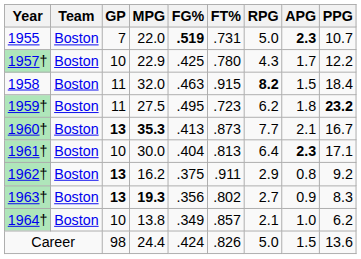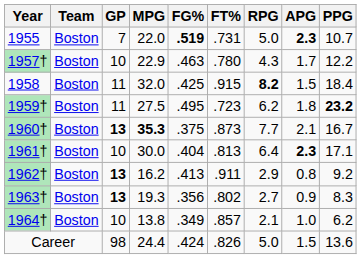 <table class="wikitable sortable" style="font-size:95%; text-align:right;">
 <tr>
 <th>Year</th>
 <th>Team</th>
 <th>GP</th>
 <th>MPG</th>
 <th>FG%</th>
 <th>FT%</th>
 <th>RPG</th>
 <th>APG</th>
 <th>PPG</th>
 </tr>
 <tr>
 <td style="text-align:left;"><a href='#'>1955</a></td>
 <td style="text-align:left;"><a href='#'>Boston</a></td>
 <td>7</td>
 <td>22.0</td>
 <td><strong>.519</strong></td>
 <td>.731</td>
 <td>5.0</td>
 <td><strong>2.3</strong></td>
 <td>10.7</td>
 </tr>
 <tr>
 <td style="text-align:left;background:#afe6ba;"><a href='#'>1957</a>†</td>
 <td style="text-align:left;"><a href='#'>Boston</a></td>
 <td>10</td>
 <td>22.9</td>
-<td>.425</td>
+<td>.463</td>
 <td>.780</td>
 <td>4.3</td>
 <td>1.7</td>
 <td>12.2</td>
 </tr>
 <tr>
 <td style="text-align:left;"><a href='#'>1958</a></td>
 <td style="text-align:left;"><a href='#'>Boston</a></td>
 <td>11</td>
 <td>32.0</td>
-<td>.463</td>
+<td>.425</td>
 <td>.915</td>
 <td><strong>8.2</strong></td>
 <td>1.5</td>
 <td>18.4</td>
 </tr>
 <tr>
 <td style="text-align:left;background:#afe6ba;"><a href='#'>1959</a>†</td>
 <td style="text-align:left;"><a href='#'>Boston</a></td>
 <td>11</td>
 <td>27.5</td>
 <td>.495</td>
 <td>.723</td>
 <td>6.2</td>
 <td>1.8</td>
 <td><strong>23.2</strong></td>
 </tr>
 <tr>
 <td style="text-align:left;background:#afe6ba;"><a href='#'>1960</a>†</td>
 <td style="text-align:left;"><a href='#'>Boston</a></td>
 <td><strong>13</strong></td>
 <td><strong>35.3</strong></td>
-<td>.413</td>
+<td>.375</td>
 <td>.873</td>
 <td>7.7</td>
 <td>2.1</td>
 <td>16.7</td>
 </tr>
 <tr>
 <td style="text-align:left;background:#afe6ba;"><a href='#'>1961</a>†</td>
 <td style="text-align:left;"><a href='#'>Boston</a></td>
 <td>10</td>
 <td>30.0</td>
 <td>.404</td>
 <td>.813</td>
 <td>6.4</td>
 <td><strong>2.3</strong></td>
 <td>17.1</td>
 </tr>
 <tr>
 <td style="text-align:left;background:#afe6ba;"><a href='#'>1962</a>†</td>
 <td style="text-align:left;"><a href='#'>Boston</a></td>
 <td><strong>13</strong></td>
 <td>16.2</td>
-<td>.375</td>
+<td>.413</td>
 <td>.911</td>
 <td>2.9</td>
 <td>0.8</td>
 <td>9.2</td>
 </tr>
 <tr>
 <td style="text-align:left;background:#afe6ba;"><a href='#'>1963</a>†</td>
 <td style="text-align:left;"><a href='#'>Boston</a></td>
 <td><strong>13</strong></td>
-<td><strong>19.3</strong></td>
+<td>19.3</td>
 <td>.356</td>
 <td>.802</td>
 <td>2.7</td>
 <td>0.9</td>
 <td>8.3</td>
 </tr>
 <tr>
 <td style="text-align:left;background:#afe6ba;"><a href='#'>1964</a>†</td>
 <td style="text-align:left;"><a href='#'>Boston</a></td>
 <td>10</td>
 <td>13.8</td>
 <td>.349</td>
 <td>.857</td>
 <td>2.1</td>
 <td>1.0</td>
 <td>6.2</td>
 </tr>
 <tr class="sortbottom">
 <td colspan="2" style="text-align:center;">Career</td>
 <td>98</td>
 <td>24.4</td>
 <td>.424</td>
 <td>.826</td>
 <td>5.0</td>
 <td>1.5</td>
 <td>13.6</td>
 </tr>
 </table>
